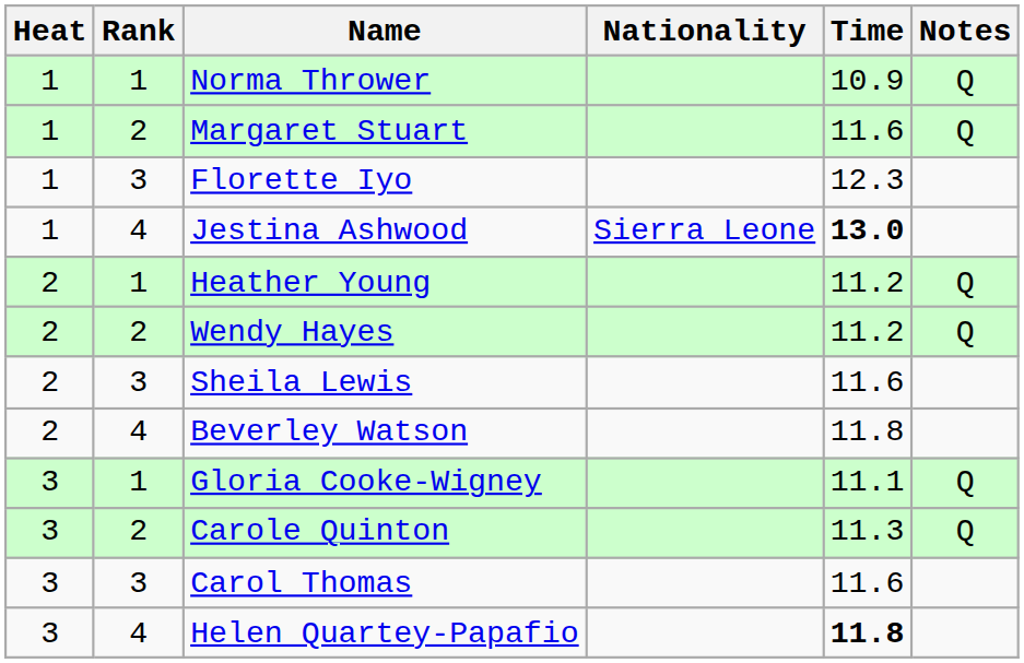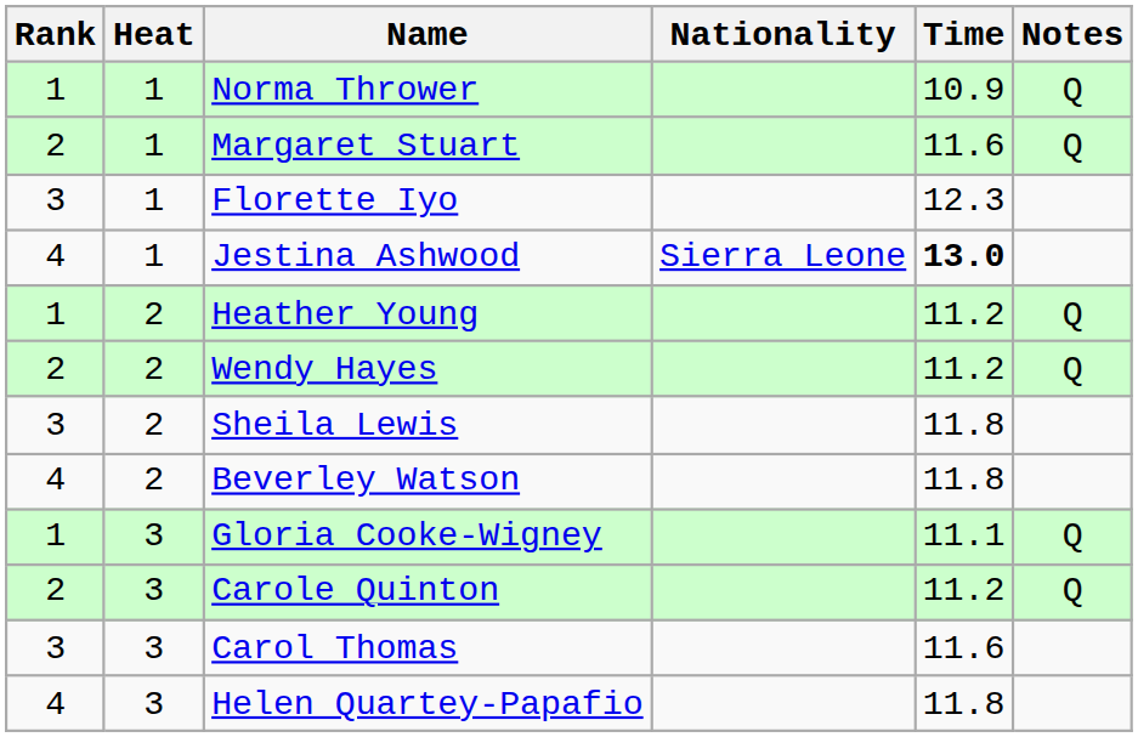 <table class="wikitable sortable" style="text-align:center">
 <tr>
+<th>Rank</th>
 <th>Heat</th>
-<th>Rank</th>
 <th>Name</th>
 <th>Nationality</th>
 <th>Time</th>
 <th>Notes</th>
 </tr>
 <tr bgcolor=ccffcc>
 <td>1</td>
 <td>1</td>
 <td align=left><a href='#'>Norma Thrower</a></td>
 <td align=left></td>
 <td>10.9</td>
 <td>Q</td>
 </tr>
 <tr bgcolor=ccffcc>
+<td>2</td>
 <td>1</td>
-<td>2</td>
 <td align=left><a href='#'>Margaret Stuart</a></td>
 <td align=left></td>
 <td>11.6</td>
 <td>Q</td>
 </tr>
 <tr>
+<td>3</td>
 <td>1</td>
-<td>3</td>
 <td align=left><a href='#'>Florette Iyo</a></td>
 <td align=left></td>
 <td>12.3</td>
 <td></td>
 </tr>
 <tr>
+<td>4</td>
 <td>1</td>
-<td>4</td>
 <td align=left><a href='#'>Jestina Ashwood</a></td>
 <td align=left> <a href='#'>Sierra Leone</a></td>
 <td><strong>13.0</strong></td>
 <td></td>
 </tr>
 <tr bgcolor=ccffcc>
+<td>1</td>
 <td>2</td>
-<td>1</td>
 <td align=left><a href='#'>Heather Young</a></td>
 <td align=left></td>
 <td>11.2</td>
 <td>Q</td>
 </tr>
 <tr bgcolor=ccffcc>
 <td>2</td>
 <td>2</td>
 <td align=left><a href='#'>Wendy Hayes</a></td>
 <td align=left></td>
 <td>11.2</td>
 <td>Q</td>
 </tr>
 <tr>
+<td>3</td>
 <td>2</td>
-<td>3</td>
 <td align=left><a href='#'>Sheila Lewis</a></td>
 <td align=left></td>
-<td>11.6</td>
+<td>11.8</td>
 <td></td>
 </tr>
 <tr>
+<td>4</td>
 <td>2</td>
-<td>4</td>
 <td align=left><a href='#'>Beverley Watson</a></td>
 <td align=left></td>
 <td>11.8</td>
 <td></td>
 </tr>
 <tr bgcolor=ccffcc>
+<td>1</td>
 <td>3</td>
-<td>1</td>
 <td align=left><a href='#'>Gloria Cooke-Wigney</a></td>
 <td align=left></td>
 <td>11.1</td>
 <td>Q</td>
 </tr>
 <tr bgcolor=ccffcc>
+<td>2</td>
 <td>3</td>
-<td>2</td>
 <td align=left><a href='#'>Carole Quinton</a></td>
 <td align=left></td>
-<td>11.3</td>
+<td>11.2</td>
 <td>Q</td>
 </tr>
 <tr>
 <td>3</td>
 <td>3</td>
 <td align=left><a href='#'>Carol Thomas</a></td>
 <td align=left></td>
 <td>11.6</td>
 <td></td>
 </tr>
 <tr>
+<td>4</td>
 <td>3</td>
-<td>4</td>
 <td align=left><a href='#'>Helen Quartey-Papafio</a></td>
 <td align=left></td>
-<td><strong>11.8</strong></td>
+<td>11.8</td>
 <td></td>
 </tr>
 </table>
